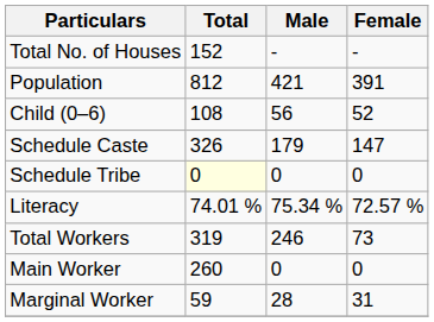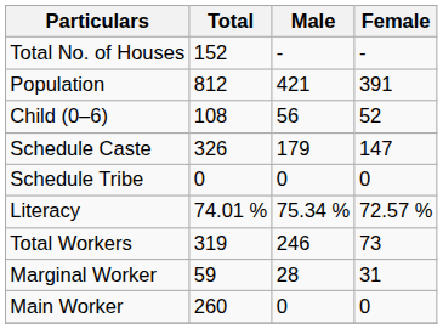 <table class="wikitable sortable">
 <tr>
 <th>Particulars</th>
 <th>Total</th>
 <th>Male</th>
 <th>Female</th>
 </tr>
 <tr>
 <td>Total No. of Houses</td>
 <td>152</td>
 <td>-</td>
 <td>-</td>
 </tr>
 <tr>
 <td>Population</td>
 <td>812</td>
 <td>421</td>
 <td>391</td>
 </tr>
 <tr>
 <td>Child (0–6)</td>
 <td>108</td>
 <td>56</td>
 <td>52</td>
 </tr>
 <tr>
 <td>Schedule Caste</td>
 <td>326</td>
 <td>179</td>
 <td>147</td>
 </tr>
 <tr>
 <td>Schedule Tribe</td>
-<td style="background: lightyellow;">0</td>
+<td>0</td>
 <td>0</td>
 <td>0</td>
 </tr>
 <tr>
 <td>Literacy</td>
 <td>74.01 %</td>
 <td>75.34 %</td>
 <td>72.57 %</td>
 </tr>
 <tr>
 <td>Total Workers</td>
 <td>319</td>
 <td>246</td>
 <td>73</td>
 </tr>
 <tr>
+<td>Marginal Worker</td>
+<td>59</td>
+<td>28</td>
+<td>31</td>
+</tr>
+<tr>
 <td>Main Worker</td>
 <td>260</td>
 <td>0</td>
 <td>0</td>
 </tr>
 <tr>
-<td>Marginal Worker</td>
-<td>59</td>
-<td>28</td>
-<td>31</td>
-</tr>
-<tr>
 </tr>
 </table>
